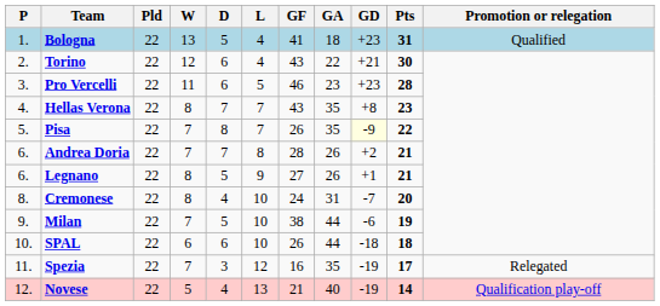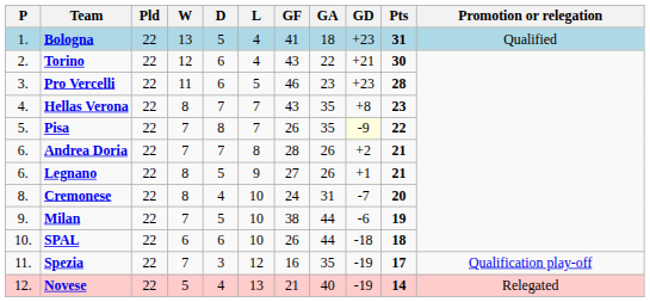 <table class="wikitable sortable" style="text-align: center;">
 <tr>
 <th width=33>P<br></th>
 <th>Team<br></th>
 <th width=33>Pld<br></th>
 <th width=33>W<br></th>
 <th width=33>D<br></th>
 <th width=33>L<br></th>
 <th width=33>GF<br></th>
 <th width=33>GA<br></th>
 <th width=33>GD<br></th>
 <th width=33>Pts<br></th>
 <th class="unsortable" width=250>Promotion or relegation<br></th>
 </tr>
 <tr style="background: lightblue;">
 <td>1.</td>
 <td align="left"><strong><a href='#'>Bologna</a></strong></td>
 <td>22</td>
 <td>13</td>
 <td>5</td>
 <td>4</td>
 <td>41</td>
 <td>18</td>
 <td>+23</td>
 <td><strong>31</strong></td>
 <td>Qualified</td>
 </tr>
 <tr>
 <td>2.</td>
 <td align="left"><strong><a href='#'>Torino</a></strong></td>
 <td>22</td>
 <td>12</td>
 <td>6</td>
 <td>4</td>
 <td>43</td>
 <td>22</td>
 <td>+21</td>
 <td><strong>30</strong></td>
 </tr>
 <tr>
 <td>3.</td>
 <td align="left"><strong><a href='#'>Pro Vercelli</a></strong></td>
 <td>22</td>
 <td>11</td>
 <td>6</td>
 <td>5</td>
 <td>46</td>
 <td>23</td>
 <td>+23</td>
 <td><strong>28</strong></td>
 </tr>
 <tr>
 <td>4.</td>
 <td align="left"><strong><a href='#'>Hellas Verona</a></strong></td>
 <td>22</td>
 <td>8</td>
 <td>7</td>
 <td>7</td>
 <td>43</td>
 <td>35</td>
 <td>+8</td>
 <td><strong>23</strong></td>
 </tr>
 <tr>
 <td>5.</td>
 <td align="left"><strong><a href='#'>Pisa</a></strong></td>
 <td>22</td>
 <td>7</td>
 <td>8</td>
 <td>7</td>
 <td>26</td>
 <td>35</td>
 <td style="background: lightyellow;">-9</td>
 <td><strong>22</strong></td>
 </tr>
 <tr>
 <td>6.</td>
 <td align="left"><strong><a href='#'>Andrea Doria</a></strong></td>
 <td>22</td>
 <td>7</td>
 <td>7</td>
 <td>8</td>
 <td>28</td>
 <td>26</td>
 <td>+2</td>
 <td><strong>21</strong></td>
 </tr>
 <tr>
 <td>6.</td>
 <td align="left"><strong><a href='#'>Legnano</a></strong></td>
 <td>22</td>
 <td>8</td>
 <td>5</td>
 <td>9</td>
 <td>27</td>
 <td>26</td>
 <td>+1</td>
 <td><strong>21</strong></td>
 </tr>
 <tr>
 <td>8.</td>
 <td align="left"><strong><a href='#'>Cremonese</a></strong></td>
 <td>22</td>
 <td>8</td>
 <td>4</td>
 <td>10</td>
 <td>24</td>
 <td>31</td>
 <td>-7</td>
 <td><strong>20</strong></td>
 </tr>
 <tr>
 <td>9.</td>
 <td align="left"><strong><a href='#'>Milan</a></strong></td>
 <td>22</td>
 <td>7</td>
 <td>5</td>
 <td>10</td>
 <td>38</td>
 <td>44</td>
 <td>-6</td>
 <td><strong>19</strong></td>
 </tr>
 <tr>
 <td>10.</td>
 <td align="left"><strong><a href='#'>SPAL</a></strong></td>
 <td>22</td>
 <td>6</td>
 <td>6</td>
 <td>10</td>
 <td>26</td>
 <td>44</td>
 <td>-18</td>
 <td><strong>18</strong></td>
 </tr>
 <tr>
 <td>11.</td>
 <td align="left"><strong><a href='#'>Spezia</a></strong></td>
 <td>22</td>
 <td>7</td>
 <td>3</td>
 <td>12</td>
 <td>16</td>
 <td>35</td>
 <td>-19</td>
 <td><strong>17</strong></td>
-<td>Relegated</td>
+<td><a href='#'>Qualification play-off</a></td>
 </tr>
 <tr style="background:#FFCCCC">
 <td>12.</td>
 <td align="left"><strong><a href='#'>Novese</a></strong></td>
 <td>22</td>
 <td>5</td>
 <td>4</td>
 <td>13</td>
 <td>21</td>
 <td>40</td>
 <td>-19</td>
 <td><strong>14</strong></td>
-<td><a href='#'>Qualification play-off</a></td>
+<td>Relegated</td>
 </tr>
 </table>
